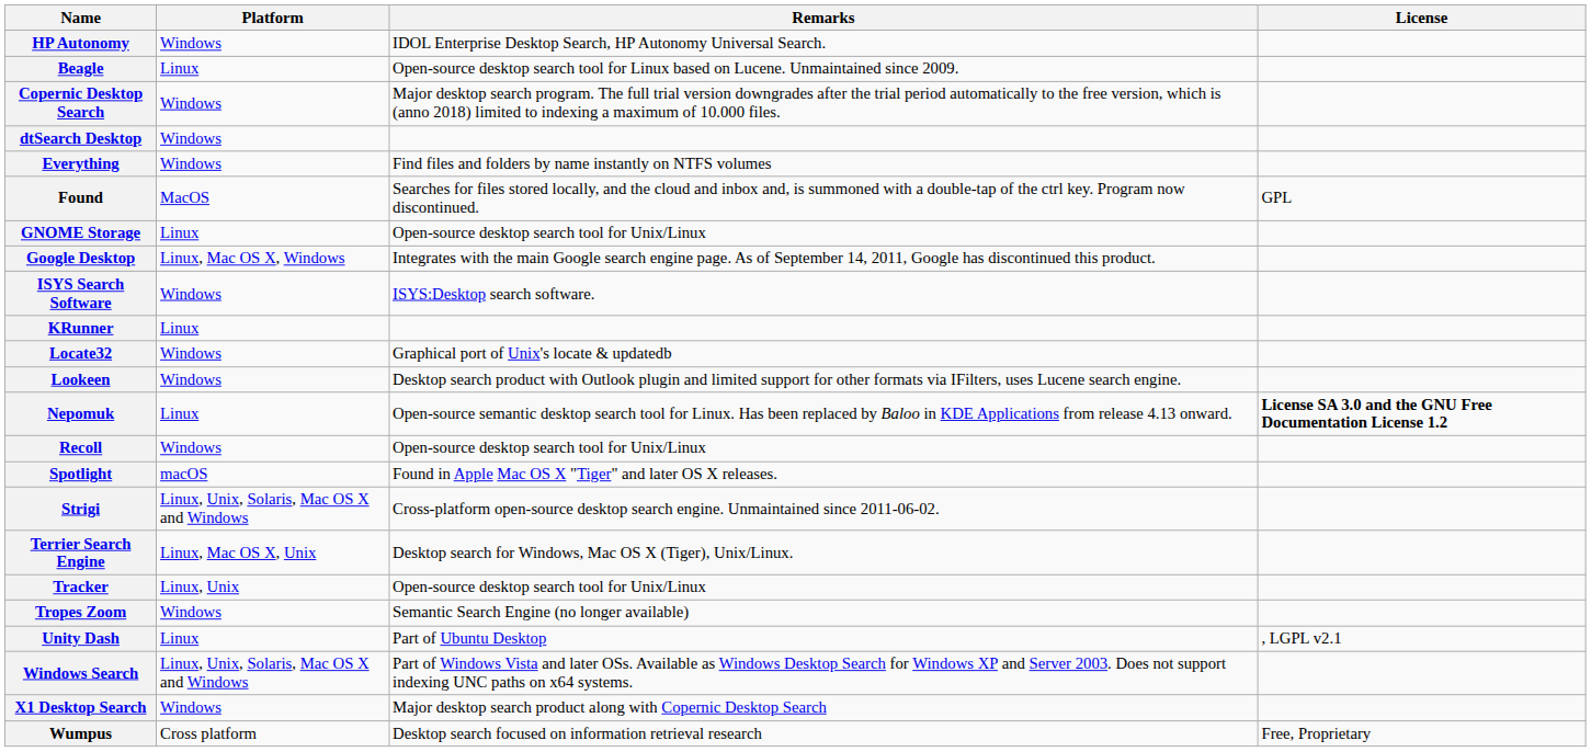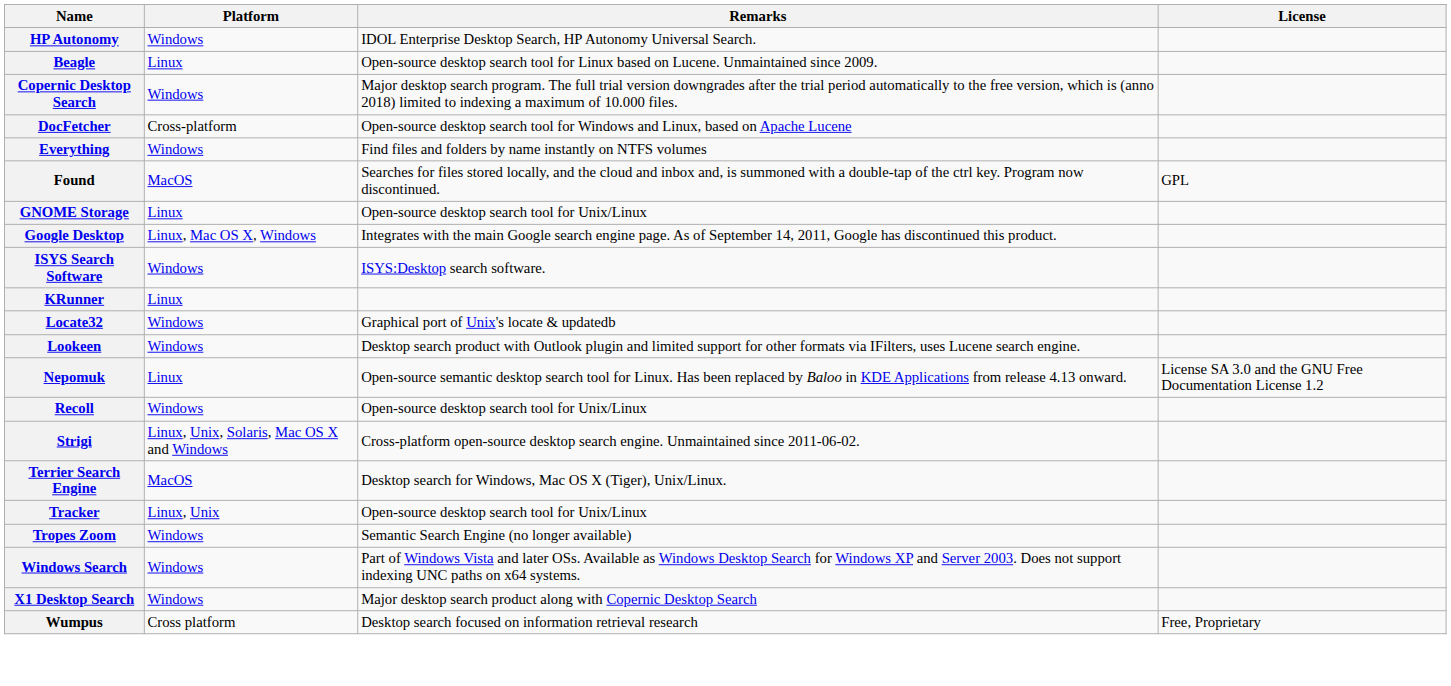 <table class="wikitable sortable" style="text-align=left;">
 <tr>
 <th>Name</th>
 <th>Platform</th>
 <th>Remarks</th>
 <th>License</th>
 </tr>
 <tr>
 <th><a href='#'>HP Autonomy</a></th>
 <td><a href='#'>Windows</a></td>
 <td>IDOL Enterprise Desktop Search, HP Autonomy Universal Search.</td>
 <td></td>
 </tr>
 <tr>
 <th><a href='#'>Beagle</a></th>
 <td><a href='#'>Linux</a></td>
 <td>Open-source desktop search tool for Linux based on Lucene. Unmaintained since 2009.</td>
 <td></td>
 </tr>
 <tr>
 <th><a href='#'>Copernic Desktop Search</a></th>
 <td><a href='#'>Windows</a></td>
 <td>Major desktop search program. The full trial version downgrades after the trial period automatically to the free version, which is (anno 2018) limited to indexing a maximum of 10.000 files.<br></td>
 <td></td>
 </tr>
 <tr>
-<th><a href='#'>dtSearch Desktop</a></th>
-<td><a href='#'>Windows</a></td>
-<td></td>
+<th><a href='#'>DocFetcher</a></th>
+<td>Cross-platform</td>
+<td>Open-source desktop search tool for Windows and Linux, based on <a href='#'>Apache Lucene</a></td>
 <td></td>
 </tr>
 <tr>
 <th><a href='#'>Everything</a></th>
 <td><a href='#'>Windows</a></td>
 <td>Find files and folders by name instantly on NTFS volumes</td>
 <td></td>
 </tr>
 <tr>
 <th>Found</th>
 <td><a href='#'>MacOS</a></td>
 <td>Searches for files stored locally, and the cloud and inbox and, is summoned with a double-tap of the ctrl key. Program now discontinued.</td>
 <td>GPL</td>
 </tr>
 <tr>
 <th><a href='#'>GNOME Storage</a></th>
 <td><a href='#'>Linux</a></td>
 <td>Open-source desktop search tool for Unix/Linux</td>
 <td></td>
 </tr>
 <tr>
 <th><a href='#'>Google Desktop</a></th>
 <td><a href='#'>Linux</a>, <a href='#'>Mac OS X</a>, <a href='#'>Windows</a></td>
 <td>Integrates with the main Google search engine page. As of September 14, 2011, Google has discontinued this product.</td>
 <td></td>
 </tr>
 <tr>
 <th><a href='#'>ISYS Search Software</a></th>
 <td><a href='#'>Windows</a></td>
 <td><a href='#'>ISYS:Desktop</a> search software.</td>
 <td></td>
 </tr>
 <tr>
 <th><a href='#'>KRunner</a></th>
 <td><a href='#'>Linux</a></td>
 <td></td>
 <td></td>
 </tr>
 <tr>
 <th><a href='#'>Locate32</a></th>
 <td><a href='#'>Windows</a></td>
 <td>Graphical port of <a href='#'>Unix</a>'s locate & updatedb</td>
 <td></td>
 </tr>
 <tr>
 <th><a href='#'>Lookeen</a></th>
 <td><a href='#'>Windows</a></td>
 <td>Desktop search product with Outlook plugin and limited support for other formats via IFilters, uses Lucene search engine.</td>
 <td></td>
 </tr>
 <tr>
 <th><a href='#'>Nepomuk</a></th>
 <td><a href='#'>Linux</a></td>
 <td>Open-source semantic desktop search tool for Linux. Has been replaced by <em>Baloo</em> in <a href='#'>KDE Applications</a> from release 4.13 onward.</td>
-<td><strong>License SA 3.0 and the GNU Free Documentation License 1.2</strong></td>
+<td>License SA 3.0 and the GNU Free Documentation License 1.2</td>
 </tr>
 <tr>
 <th><a href='#'>Recoll</a></th>
 <td><a href='#'>Windows</a></td>
 <td>Open-source desktop search tool for Unix/Linux</td>
-<td></td>
-</tr>
-<tr>
-<th><a href='#'>Spotlight</a></th>
-<td><a href='#'>macOS</a></td>
-<td>Found in <a href='#'>Apple</a> <a href='#'>Mac OS X</a> "<a href='#'>Tiger</a>" and later OS X releases.</td>
 <td></td>
 </tr>
 <tr>
 <th><a href='#'>Strigi</a></th>
 <td><a href='#'>Linux</a>, <a href='#'>Unix</a>, <a href='#'>Solaris</a>, <a href='#'>Mac OS X</a> and <a href='#'>Windows</a></td>
 <td>Cross-platform open-source desktop search engine. Unmaintained since 2011-06-02.</td>
 <td></td>
 </tr>
 <tr>
 <th><a href='#'>Terrier Search Engine</a></th>
-<td><a href='#'>Linux</a>, <a href='#'>Mac OS X</a>, <a href='#'>Unix</a></td>
+<td><a href='#'>MacOS</a></td>
 <td>Desktop search for Windows, Mac OS X (Tiger), Unix/Linux.</td>
 <td></td>
 </tr>
 <tr>
 <th><a href='#'>Tracker</a></th>
 <td><a href='#'>Linux</a>, <a href='#'>Unix</a></td>
 <td>Open-source desktop search tool for Unix/Linux</td>
 <td></td>
 </tr>
 <tr>
 <th><a href='#'>Tropes Zoom</a></th>
 <td><a href='#'>Windows</a></td>
 <td>Semantic Search Engine (no longer available)</td>
 <td></td>
 </tr>
 <tr>
-<th><a href='#'>Unity Dash</a></th>
-<td><a href='#'>Linux</a></td>
-<td>Part of <a href='#'>Ubuntu Desktop</a></td>
-<td>, LGPL v2.1</td>
-</tr>
-<tr>
 <th><a href='#'>Windows Search</a></th>
-<td><a href='#'>Linux</a>, <a href='#'>Unix</a>, <a href='#'>Solaris</a>, <a href='#'>Mac OS X</a> and <a href='#'>Windows</a></td>
+<td><a href='#'>Windows</a></td>
 <td>Part of <a href='#'>Windows Vista</a> and later OSs. Available as <a href='#'>Windows Desktop Search</a> for <a href='#'>Windows XP</a> and <a href='#'>Server 2003</a>. Does not support indexing UNC paths on x64 systems.</td>
 <td></td>
 </tr>
 <tr>
 <th><a href='#'>X1 Desktop Search</a></th>
 <td><a href='#'>Windows</a></td>
 <td>Major desktop search product along with <a href='#'>Copernic Desktop Search</a></td>
 <td></td>
 </tr>
 <tr>
 <th>Wumpus</th>
 <td>Cross platform</td>
 <td>Desktop search focused on information retrieval research</td>
 <td>Free, Proprietary</td>
 </tr>
 </table>
